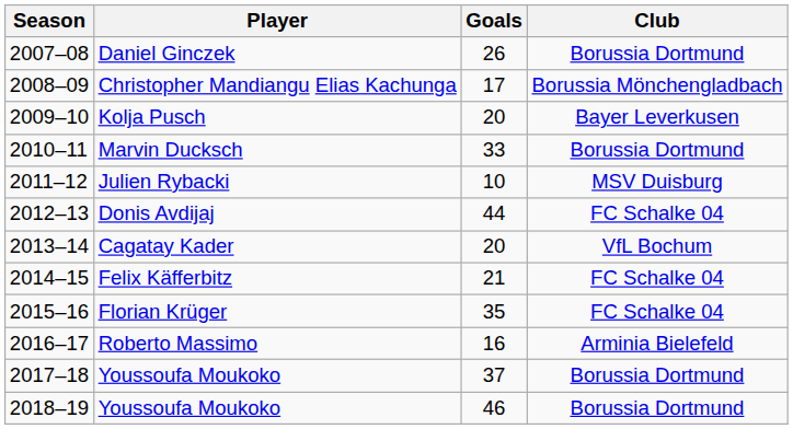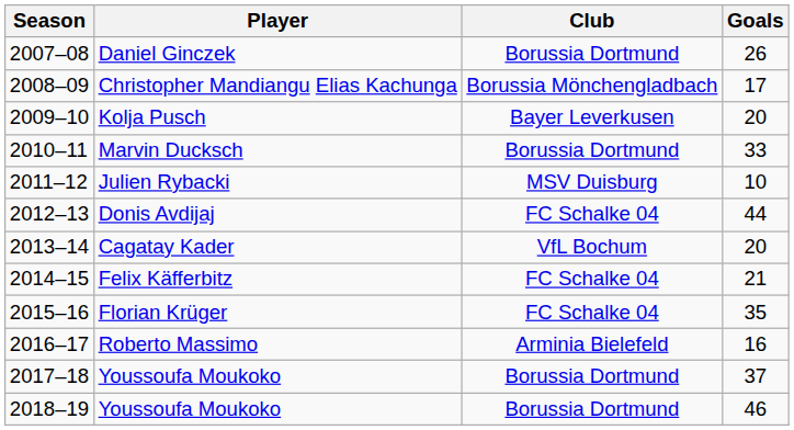 <table class="wikitable sortable">
 <tr>
 <th>Season</th>
 <th>Player</th>
+<th>Club</th>
 <th>Goals</th>
-<th>Club</th>
 </tr>
 <tr align="center">
 <td align="left">2007–08</td>
 <td align="left"> <a href='#'>Daniel Ginczek</a></td>
+<td><a href='#'>Borussia Dortmund</a></td>
 <td>26</td>
-<td><a href='#'>Borussia Dortmund</a></td>
 </tr>
 <tr align="center">
 <td align="left">2008–09</td>
 <td align="left"> <a href='#'>Christopher Mandiangu</a>   <a href='#'>Elias Kachunga</a></td>
+<td><a href='#'>Borussia Mönchengladbach</a></td>
 <td>17</td>
-<td><a href='#'>Borussia Mönchengladbach</a></td>
 </tr>
 <tr align="center">
 <td align="left">2009–10</td>
 <td align="left"> <a href='#'>Kolja Pusch</a></td>
+<td><a href='#'>Bayer Leverkusen</a></td>
 <td>20</td>
-<td><a href='#'>Bayer Leverkusen</a></td>
 </tr>
 <tr align="center">
 <td align="left">2010–11</td>
 <td align="left"> <a href='#'>Marvin Ducksch</a></td>
+<td><a href='#'>Borussia Dortmund</a></td>
 <td>33</td>
-<td><a href='#'>Borussia Dortmund</a></td>
 </tr>
 <tr align="center">
 <td align="left">2011–12</td>
 <td align="left"> <a href='#'>Julien Rybacki</a></td>
+<td><a href='#'>MSV Duisburg</a></td>
 <td>10</td>
-<td><a href='#'>MSV Duisburg</a></td>
 </tr>
 <tr align="center">
 <td align="left">2012–13</td>
 <td align="left"> <a href='#'>Donis Avdijaj</a></td>
+<td><a href='#'>FC Schalke 04</a></td>
 <td>44</td>
-<td><a href='#'>FC Schalke 04</a></td>
 </tr>
 <tr align="center">
 <td align="left">2013–14</td>
 <td align="left"> <a href='#'>Cagatay Kader</a></td>
+<td><a href='#'>VfL Bochum</a></td>
 <td>20</td>
-<td><a href='#'>VfL Bochum</a></td>
 </tr>
 <tr align="center">
 <td align="left">2014–15</td>
 <td align="left"> <a href='#'>Felix Käfferbitz</a></td>
+<td><a href='#'>FC Schalke 04</a></td>
 <td>21</td>
-<td><a href='#'>FC Schalke 04</a></td>
 </tr>
 <tr align="center">
 <td align="left">2015–16</td>
 <td align="left"> <a href='#'>Florian Krüger</a></td>
+<td><a href='#'>FC Schalke 04</a></td>
 <td>35</td>
-<td><a href='#'>FC Schalke 04</a></td>
 </tr>
 <tr align="center">
 <td align="left">2016–17</td>
 <td align="left"> <a href='#'>Roberto Massimo</a></td>
+<td><a href='#'>Arminia Bielefeld</a></td>
 <td>16</td>
-<td><a href='#'>Arminia Bielefeld</a></td>
 </tr>
 <tr align="center">
 <td align="left">2017–18</td>
 <td align="left"> <a href='#'>Youssoufa Moukoko</a></td>
+<td><a href='#'>Borussia Dortmund</a></td>
 <td>37</td>
-<td><a href='#'>Borussia Dortmund</a></td>
 </tr>
 <tr align="center">
 <td align="left">2018–19</td>
 <td align="left"> <a href='#'>Youssoufa Moukoko</a></td>
+<td><a href='#'>Borussia Dortmund</a></td>
 <td>46</td>
-<td><a href='#'>Borussia Dortmund</a></td>
 </tr>
 </table>
